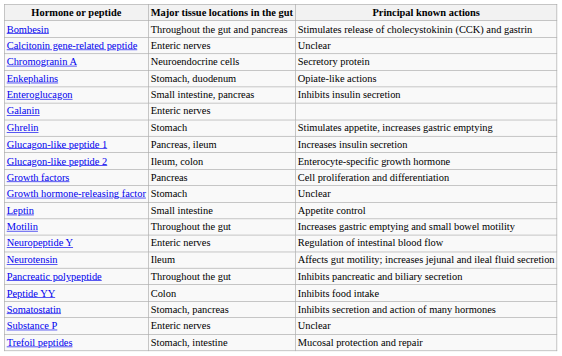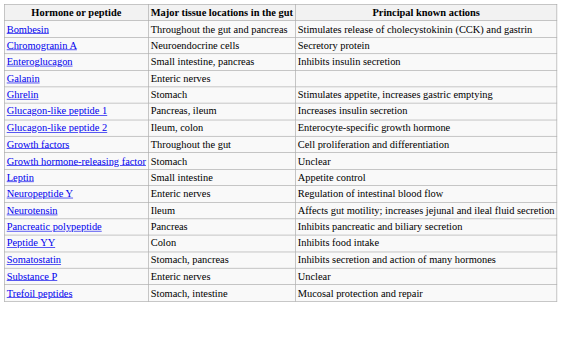 <table class="wikitable">
 <tr>
 <th>Hormone or peptide</th>
 <th>Major tissue locations in the gut</th>
 <th>Principal known actions</th>
 </tr>
 <tr>
 <td><a href='#'>Bombesin</a></td>
 <td>Throughout the gut and pancreas</td>
 <td>Stimulates release of cholecystokinin (CCK) and gastrin</td>
 </tr>
 <tr>
-<td><a href='#'>Calcitonin gene-related peptide</a></td>
-<td>Enteric nerves</td>
-<td>Unclear</td>
-</tr>
-<tr>
 <td><a href='#'>Chromogranin A</a></td>
 <td>Neuroendocrine cells</td>
 <td>Secretory protein</td>
-</tr>
-<tr>
-<td><a href='#'>Enkephalins</a></td>
-<td>Stomach, duodenum</td>
-<td>Opiate-like actions</td>
 </tr>
 <tr>
 <td><a href='#'>Enteroglucagon</a></td>
 <td>Small intestine, pancreas</td>
 <td>Inhibits insulin secretion</td>
 </tr>
 <tr>
 <td><a href='#'>Galanin</a></td>
 <td>Enteric nerves</td>
 <td></td>
 </tr>
 <tr>
 <td><a href='#'>Ghrelin</a></td>
 <td>Stomach</td>
 <td>Stimulates appetite, increases gastric emptying</td>
 </tr>
 <tr>
 <td><a href='#'>Glucagon-like peptide 1</a></td>
 <td>Pancreas, ileum</td>
 <td>Increases insulin secretion</td>
 </tr>
 <tr>
 <td><a href='#'>Glucagon-like peptide 2</a></td>
 <td>Ileum, colon</td>
 <td>Enterocyte-specific growth hormone</td>
 </tr>
 <tr>
 <td><a href='#'>Growth factors</a></td>
-<td>Pancreas</td>
+<td>Throughout the gut</td>
 <td>Cell proliferation and differentiation</td>
 </tr>
 <tr>
 <td><a href='#'>Growth hormone-releasing factor</a></td>
 <td>Stomach</td>
 <td>Unclear</td>
 </tr>
 <tr>
 <td><a href='#'>Leptin</a></td>
 <td>Small intestine</td>
 <td>Appetite control</td>
 </tr>
 <tr>
-<td><a href='#'>Motilin</a></td>
-<td>Throughout the gut</td>
-<td>Increases gastric emptying and small bowel motility</td>
-</tr>
-<tr>
 <td><a href='#'>Neuropeptide Y</a></td>
 <td>Enteric nerves</td>
 <td>Regulation of intestinal blood flow</td>
 </tr>
 <tr>
 <td><a href='#'>Neurotensin</a></td>
 <td>Ileum</td>
 <td>Affects gut motility; increases jejunal and ileal fluid secretion</td>
 </tr>
 <tr>
 <td><a href='#'>Pancreatic polypeptide</a></td>
-<td>Throughout the gut</td>
+<td>Pancreas</td>
 <td>Inhibits pancreatic and biliary secretion</td>
 </tr>
 <tr>
 <td><a href='#'>Peptide YY</a></td>
 <td>Colon</td>
 <td>Inhibits food intake</td>
 </tr>
 <tr>
 <td><a href='#'>Somatostatin</a></td>
 <td>Stomach, pancreas</td>
 <td>Inhibits secretion and action of many hormones</td>
 </tr>
 <tr>
 <td><a href='#'>Substance P</a></td>
 <td>Enteric nerves</td>
 <td>Unclear</td>
 </tr>
 <tr>
 <td><a href='#'>Trefoil peptides</a></td>
 <td>Stomach, intestine</td>
 <td>Mucosal protection and repair</td>
 </tr>
 </table>
